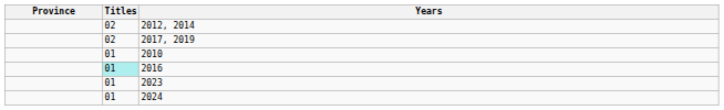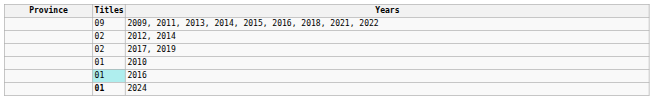 <table class="wikitable sortable" style="font-size: 95%">
 <tr>
 <th width="130">Province</th>
 <th width="10">Titles</th>
 <th width="800">Years</th>
+</tr>
+<tr>
+<td></td>
+<td>09</td>
+<td>2009, 2011, 2013, 2014, 2015, 2016, 2018, 2021, 2022</td>
 </tr>
 <tr>
 <td></td>
 <td>02</td>
 <td>2012, 2014</td>
 </tr>
 <tr>
 <td></td>
 <td>02</td>
 <td>2017, 2019</td>
 </tr>
 <tr>
 <td></td>
 <td>01</td>
 <td>2010</td>
 </tr>
 <tr>
 <td></td>
 <td style="background: paleturquoise;">01</td>
 <td>2016</td>
 </tr>
 <tr>
 <td></td>
-<td>01</td>
-<td>2023</td>
-</tr>
-<tr>
-<td></td>
-<td>01</td>
+<td><strong>01</strong></td>
 <td>2024</td>
 </tr>
 </table>
